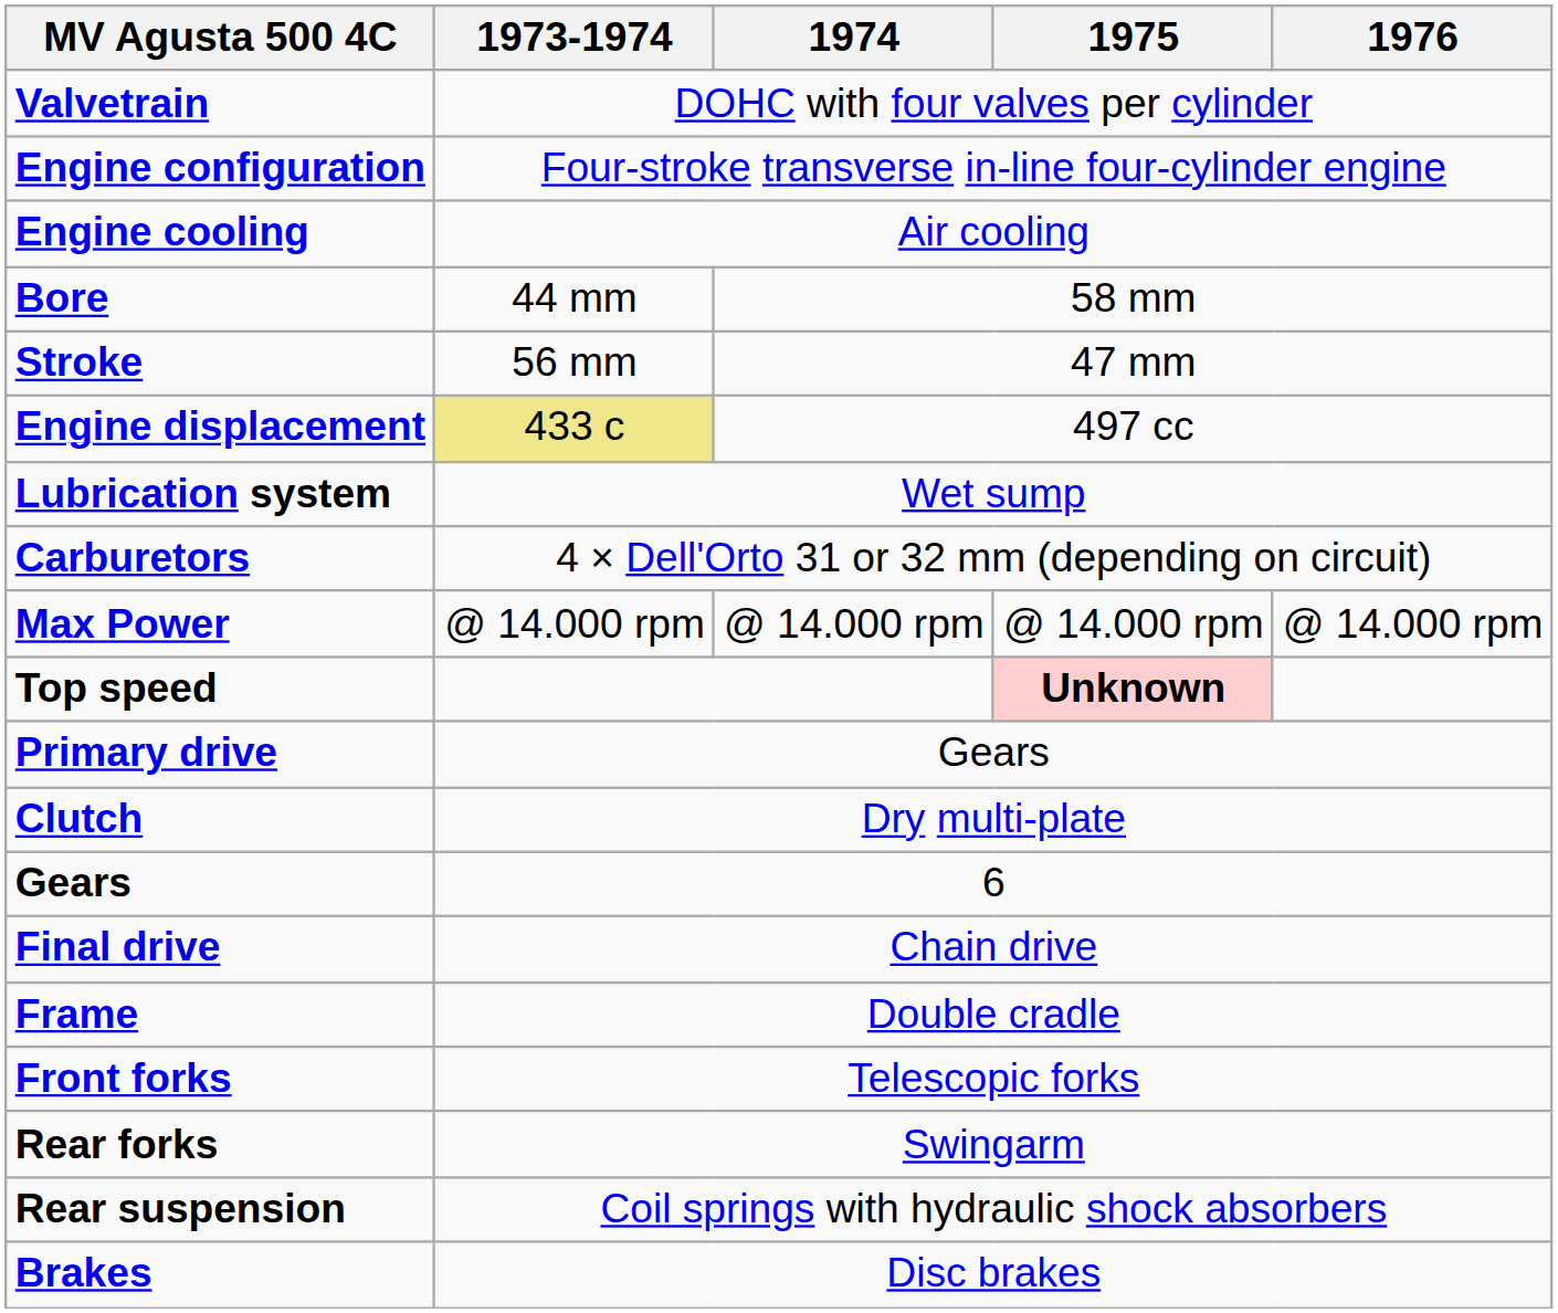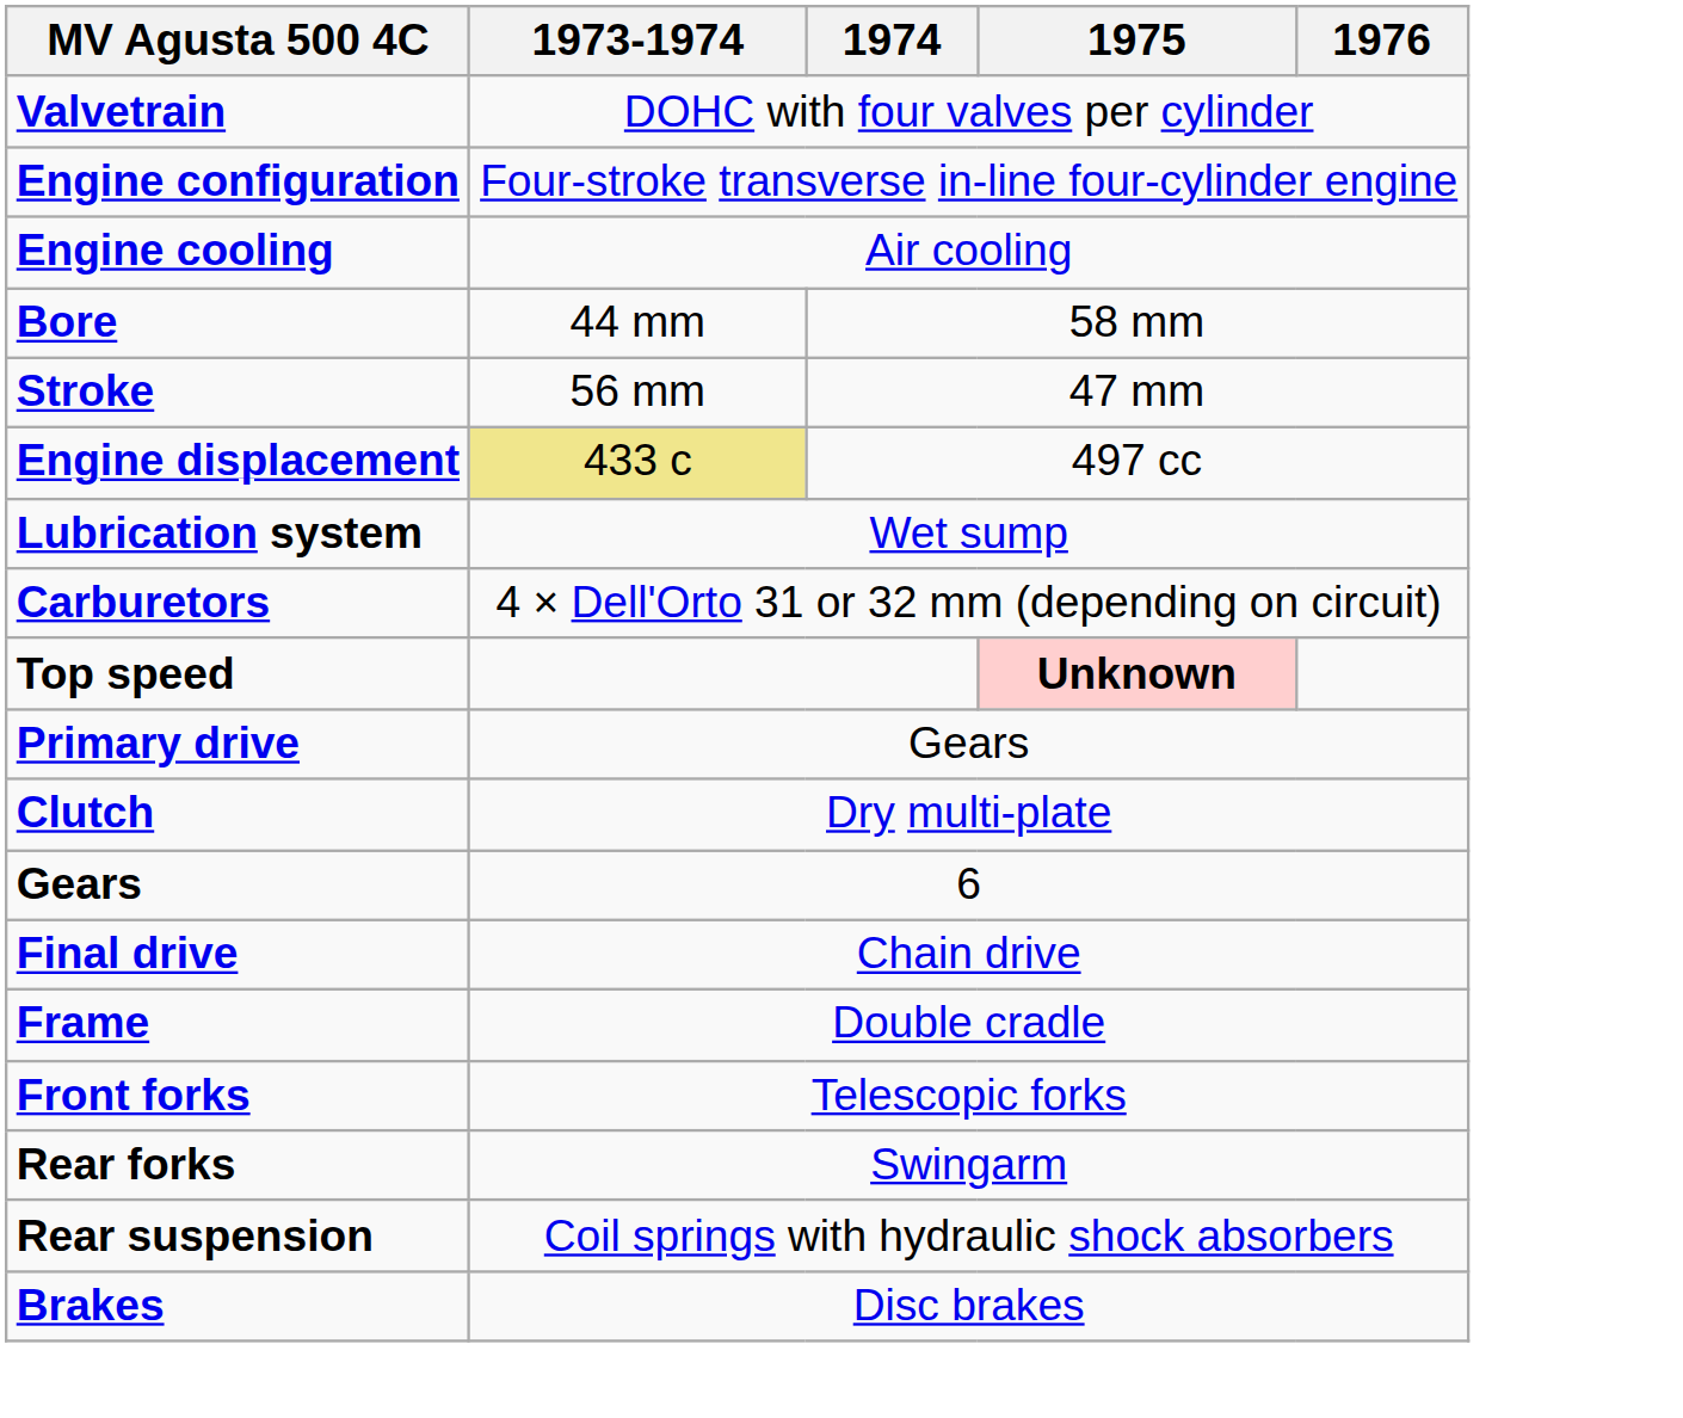 <table class="wikitable">
 <tr>
 <th>MV Agusta 500 4C</th>
 <th>1973-1974</th>
 <th>1974</th>
 <th>1975</th>
 <th>1976</th>
 </tr>
 <tr>
 <td><strong><a href='#'>Valvetrain</a></strong></td>
 <td colspan="4" align="center"><a href='#'>DOHC</a> with <a href='#'>four valves</a> per <a href='#'>cylinder</a></td>
 </tr>
 <tr>
 <td><strong><a href='#'>Engine configuration</a></strong></td>
 <td colspan="4" align="center"><a href='#'>Four-stroke</a> <a href='#'>transverse</a> <a href='#'>in-line four-cylinder engine</a></td>
 </tr>
 <tr>
 <td><strong><a href='#'>Engine cooling</a></strong></td>
 <td colspan="4" align="center"><a href='#'>Air cooling</a></td>
 </tr>
 <tr>
 <td><strong><a href='#'>Bore</a></strong></td>
 <td align="center">44 mm</td>
 <td colspan="3" align="center">58 mm</td>
 </tr>
 <tr>
 <td><strong><a href='#'>Stroke</a></strong></td>
 <td align="center">56 mm</td>
 <td colspan="3" align="center">47 mm</td>
 </tr>
 <tr>
 <td><strong><a href='#'>Engine displacement</a></strong></td>
 <td align="center" style="background: khaki;">433 c</td>
 <td colspan="3" align="center">497 cc</td>
 </tr>
 <tr>
 <td><strong><a href='#'>Lubrication</a> system</strong></td>
 <td colspan="4" align="center"><a href='#'>Wet sump</a></td>
 </tr>
 <tr>
 <td><strong><a href='#'>Carburetors</a></strong></td>
 <td colspan="4" align="center">4 × <a href='#'>Dell'Orto</a> 31 or 32 mm (depending on circuit)</td>
 </tr>
 <tr>
-<td><strong><a href='#'>Max Power</a></strong></td>
-<td align="center"> @ 14.000 rpm</td>
-<td align="center"> @ 14.000 rpm</td>
-<td align="center"> @ 14.000 rpm</td>
-<td align="center"> @ 14.000 rpm</td>
-</tr>
-<tr>
 <td><strong>Top speed</strong></td>
 <td colspan="2" align="center"></td>
 <td bgcolor="#ffcfcf" align="center"><strong>Unknown</strong></td>
 <td align="center"></td>
 </tr>
 <tr>
 <td><strong><a href='#'>Primary drive</a></strong></td>
 <td colspan="4" align="center">Gears</td>
 </tr>
 <tr>
 <td><strong><a href='#'>Clutch</a></strong></td>
 <td colspan="4" align="center"><a href='#'>Dry</a> <a href='#'>multi-plate</a></td>
 </tr>
 <tr>
 <td><strong>Gears</strong></td>
 <td colspan="4" align="center">6</td>
 </tr>
 <tr>
 <td><strong><a href='#'>Final drive</a></strong></td>
 <td colspan="4" align="center"><a href='#'>Chain drive</a></td>
 </tr>
 <tr>
 <td><strong><a href='#'>Frame</a></strong></td>
 <td colspan="4" align="center"><a href='#'>Double cradle</a></td>
 </tr>
 <tr>
 <td><strong><a href='#'>Front forks</a></strong></td>
 <td colspan="4" align="center"><a href='#'>Telescopic forks</a></td>
 </tr>
 <tr>
 <td><strong>Rear forks</strong></td>
 <td colspan="4" align="center"><a href='#'>Swingarm</a></td>
 </tr>
 <tr>
 <td><strong>Rear suspension</strong></td>
 <td colspan="4" align="center"><a href='#'>Coil springs</a> with hydraulic <a href='#'>shock absorbers</a></td>
 </tr>
 <tr>
 <td><strong><a href='#'>Brakes</a></strong></td>
 <td colspan="4" align="center"><a href='#'>Disc brakes</a></td>
 </tr>
 </table>
